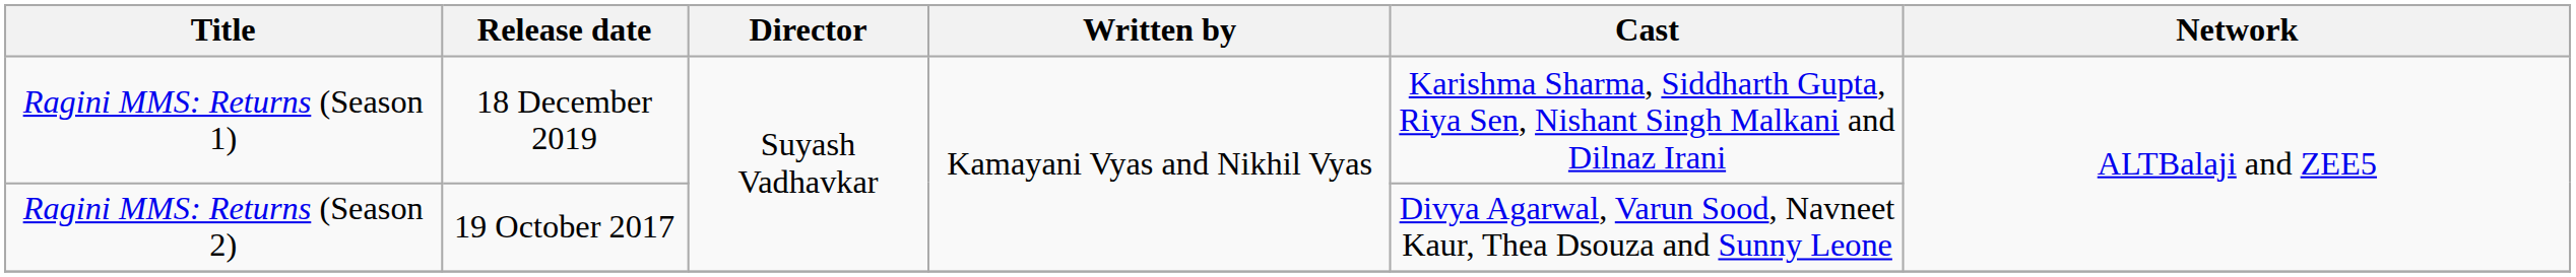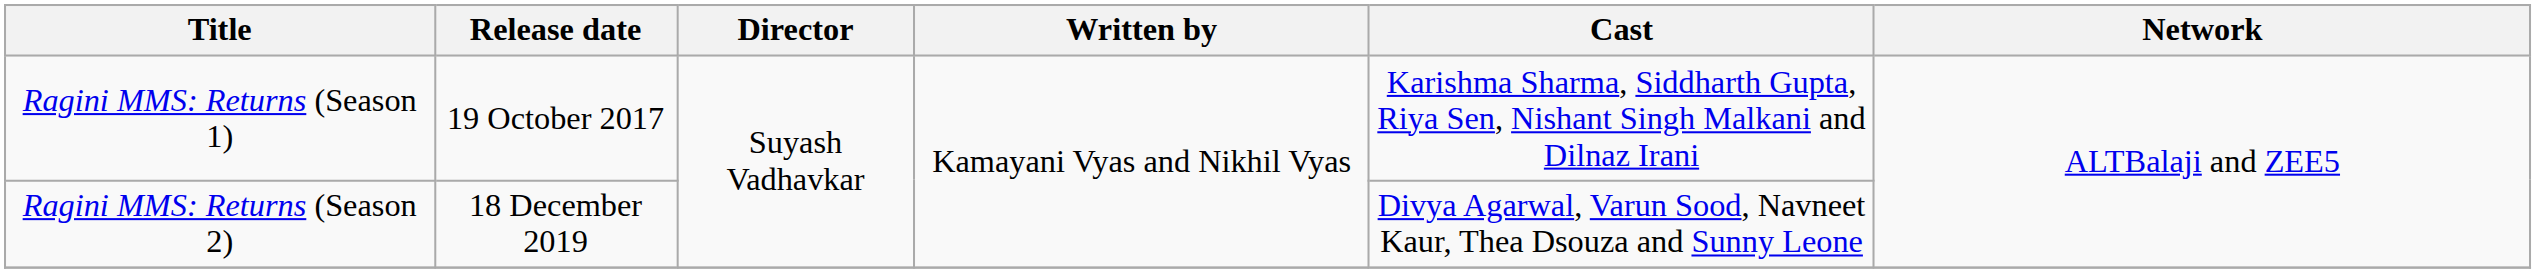 <table class="wikitable plainrowheaders" style="text-align:center; width:99%;">
 <tr>
 <th width="17%">Title</th>
 <th>Release date</th>
 <th>Director</th>
 <th width=18%>Written by</th>
 <th width=20%>Cast</th>
 <th width=26%>Network</th>
 </tr>
 <tr>
 <td><em><a href='#'>Ragini MMS: Returns</a></em> (Season 1)</td>
-<td>18 December 2019 </td>
+<td>19 October 2017 </td>
 <td rowspan=2>Suyash Vadhavkar</td>
 <td rowspan=2>Kamayani Vyas and Nikhil Vyas</td>
 <td><a href='#'>Karishma Sharma</a>, <a href='#'>Siddharth Gupta</a>, <a href='#'>Riya Sen</a>, <a href='#'>Nishant Singh Malkani</a> and <a href='#'>Dilnaz Irani</a></td>
 <td rowspan=2><a href='#'>ALTBalaji</a> and <a href='#'>ZEE5</a></td>
 </tr>
 <tr>
 <td><em><a href='#'>Ragini MMS: Returns</a></em> (Season 2)</td>
-<td>19 October 2017 </td>
+<td>18 December 2019 </td>
 <td><a href='#'>Divya Agarwal</a>, <a href='#'>Varun Sood</a>, Navneet Kaur, Thea Dsouza and <a href='#'>Sunny Leone</a></td>
 </tr>
 <tr>
 </tr>
 </table>
